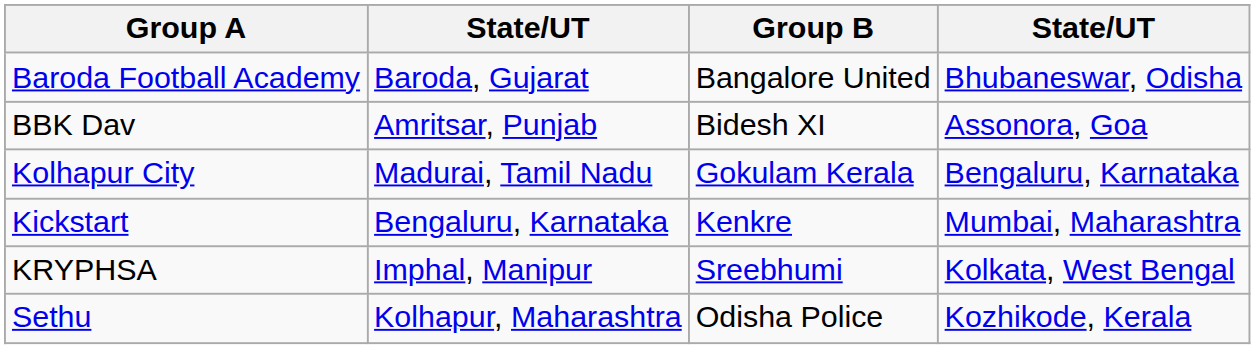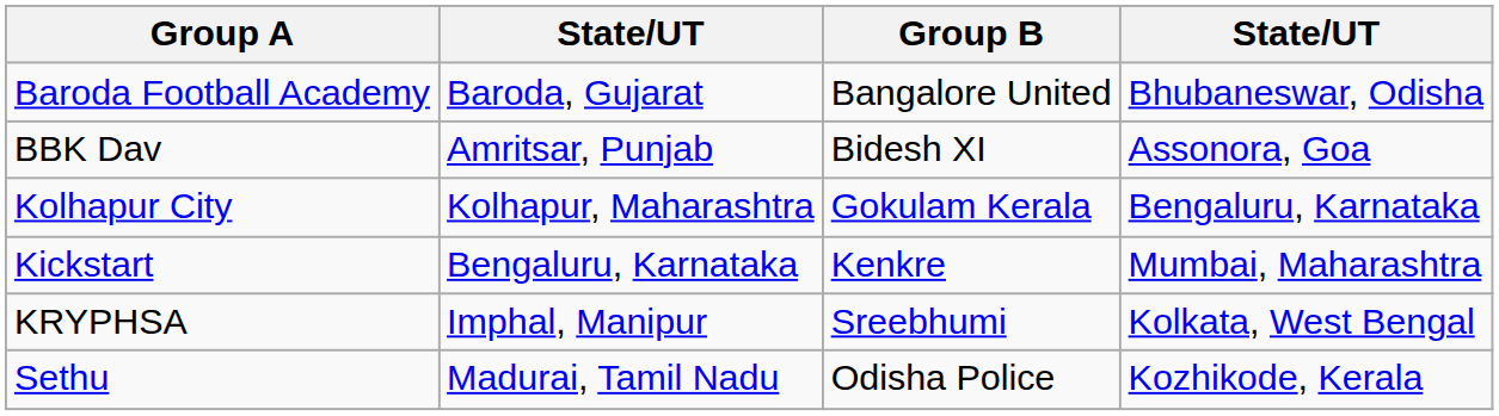 <table class="wikitable">
 <tr>
 <th>Group A</th>
 <th>State/UT</th>
 <th>Group B</th>
 <th>State/UT</th>
 </tr>
 <tr>
 <td><a href='#'>Baroda Football Academy</a></td>
 <td><a href='#'>Baroda</a>, <a href='#'>Gujarat</a></td>
 <td>Bangalore United</td>
 <td><a href='#'>Bhubaneswar</a>, <a href='#'>Odisha</a></td>
 </tr>
 <tr>
 <td>BBK Dav</td>
 <td><a href='#'>Amritsar</a>, <a href='#'>Punjab</a></td>
 <td>Bidesh XI</td>
 <td><a href='#'>Assonora</a>, <a href='#'>Goa</a></td>
 </tr>
 <tr>
 <td><a href='#'>Kolhapur City</a></td>
-<td><a href='#'>Madurai</a>, <a href='#'>Tamil Nadu</a></td>
+<td><a href='#'>Kolhapur</a>, <a href='#'>Maharashtra</a></td>
 <td><a href='#'>Gokulam Kerala</a></td>
 <td><a href='#'>Bengaluru</a>, <a href='#'>Karnataka</a></td>
 </tr>
 <tr>
 <td><a href='#'>Kickstart</a></td>
 <td><a href='#'>Bengaluru</a>, <a href='#'>Karnataka</a></td>
 <td><a href='#'>Kenkre</a></td>
 <td><a href='#'>Mumbai</a>, <a href='#'>Maharashtra</a></td>
 </tr>
 <tr>
 <td>KRYPHSA</td>
 <td><a href='#'>Imphal</a>, <a href='#'>Manipur</a></td>
 <td><a href='#'>Sreebhumi</a></td>
 <td><a href='#'>Kolkata</a>, <a href='#'>West Bengal</a></td>
 </tr>
 <tr>
 <td><a href='#'>Sethu</a></td>
-<td><a href='#'>Kolhapur</a>, <a href='#'>Maharashtra</a></td>
+<td><a href='#'>Madurai</a>, <a href='#'>Tamil Nadu</a></td>
 <td>Odisha Police</td>
 <td><a href='#'>Kozhikode</a>, <a href='#'>Kerala</a></td>
 </tr>
 </table>
